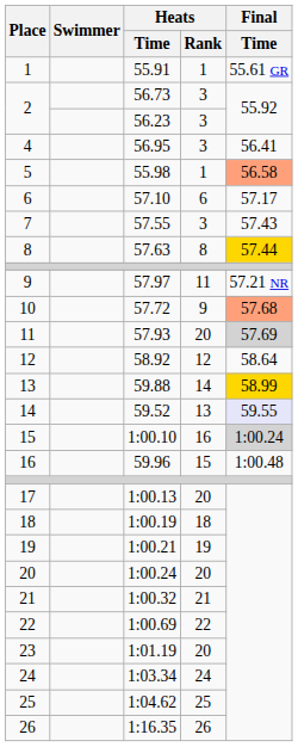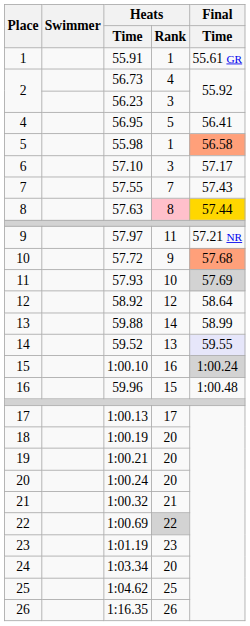 <table class="wikitable" style="text-align:center;">
 <tr>
 <th rowspan="2">Place</th>
 <th rowspan="2">Swimmer</th>
 <th colspan="2">Heats</th>
 <th>Final</th>
 </tr>
 <tr>
 <th>Time</th>
 <th>Rank</th>
 <th>Time</th>
 </tr>
 <tr>
 <td>1</td>
 <td align="left"></td>
 <td>55.91</td>
 <td>1</td>
 <td>55.61 <small><a href='#'>GR</a></small></td>
 </tr>
 <tr>
 <td rowspan=2>2</td>
 <td align=left></td>
 <td>56.73</td>
-<td>3</td>
+<td>4</td>
 <td rowspan=2>55.92</td>
 </tr>
 <tr>
 <td align=left></td>
 <td>56.23</td>
 <td>3</td>
 </tr>
 <tr>
 <td>4</td>
 <td align=left></td>
 <td>56.95</td>
-<td>3</td>
+<td>5</td>
 <td>56.41</td>
 </tr>
 <tr>
 <td>5</td>
 <td align=left></td>
 <td>55.98</td>
 <td>1</td>
 <td style="background: lightsalmon;">56.58</td>
 </tr>
 <tr>
 <td>6</td>
 <td align=left></td>
 <td>57.10</td>
-<td>6</td>
+<td>3</td>
 <td>57.17</td>
 </tr>
 <tr>
 <td>7</td>
 <td align=left></td>
 <td>57.55</td>
-<td>3</td>
+<td>7</td>
 <td>57.43</td>
 </tr>
 <tr>
 <td>8</td>
 <td align=left></td>
 <td>57.63</td>
-<td>8</td>
+<td style="background: pink;">8</td>
 <td style="background: gold;">57.44</td>
 </tr>
 <tr>
 <td colspan=5 bgcolor=lightgray></td>
 </tr>
 <tr>
 <td>9</td>
 <td align="left"></td>
 <td>57.97</td>
 <td>11</td>
 <td>57.21 <small><a href='#'>NR</a></small></td>
 </tr>
 <tr>
 <td>10</td>
 <td align="left"></td>
 <td>57.72</td>
 <td>9</td>
 <td style="background: lightsalmon;">57.68</td>
 </tr>
 <tr>
 <td>11</td>
 <td align="left"></td>
 <td>57.93</td>
-<td>20</td>
+<td>10</td>
 <td style="background: lightgrey;">57.69</td>
 </tr>
 <tr>
 <td>12</td>
 <td align="left"></td>
 <td>58.92</td>
 <td>12</td>
 <td>58.64</td>
 </tr>
 <tr>
 <td>13</td>
 <td align="left"></td>
 <td>59.88</td>
 <td>14</td>
-<td style="background: gold;">58.99</td>
+<td>58.99</td>
 </tr>
 <tr>
 <td>14</td>
 <td align="left"></td>
 <td>59.52</td>
 <td>13</td>
 <td style="background: lavender;">59.55</td>
 </tr>
 <tr>
 <td>15</td>
 <td align="left"></td>
 <td>1:00.10</td>
 <td>16</td>
 <td style="background: lightgrey;">1:00.24</td>
 </tr>
 <tr>
 <td>16</td>
 <td align="left"></td>
 <td>59.96</td>
 <td>15</td>
 <td>1:00.48</td>
 </tr>
 <tr>
 <td colspan=5 bgcolor=lightgray></td>
 </tr>
 <tr>
 <td>17</td>
 <td align="left"></td>
 <td>1:00.13</td>
-<td>20</td>
+<td>17</td>
 <td colspan="2" rowspan=10></td>
 </tr>
 <tr>
 <td>18</td>
 <td align="left"></td>
 <td>1:00.19</td>
-<td>18</td>
+<td>20</td>
 </tr>
 <tr>
 <td>19</td>
 <td align="left"></td>
 <td>1:00.21</td>
-<td>19</td>
+<td>20</td>
 </tr>
 <tr>
 <td>20</td>
 <td align="left"></td>
 <td>1:00.24</td>
 <td>20</td>
 </tr>
 <tr>
 <td>21</td>
 <td align="left"></td>
 <td>1:00.32</td>
 <td>21</td>
 </tr>
 <tr>
 <td>22</td>
 <td align="left"></td>
 <td>1:00.69</td>
-<td>22</td>
+<td style="background: lightgrey;">22</td>
 </tr>
 <tr>
 <td>23</td>
 <td align="left"></td>
 <td>1:01.19</td>
-<td>20</td>
+<td>23</td>
 </tr>
 <tr>
 <td>24</td>
 <td align="left"></td>
 <td>1:03.34</td>
-<td>24</td>
+<td>20</td>
 </tr>
 <tr>
 <td>25</td>
 <td align="left"></td>
 <td>1:04.62</td>
 <td>25</td>
 </tr>
 <tr>
 <td>26</td>
 <td align="left"></td>
 <td>1:16.35</td>
 <td>26</td>
 </tr>
 </table>
